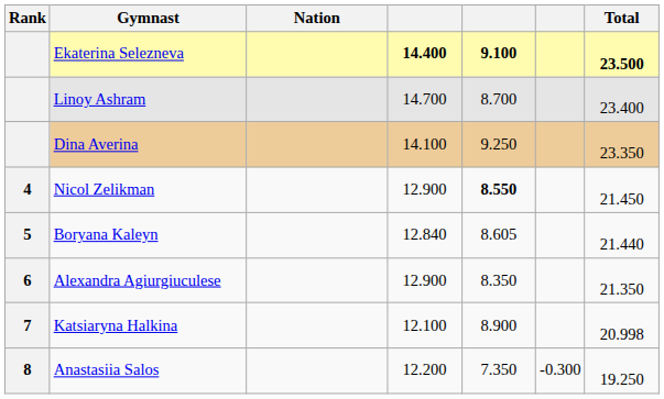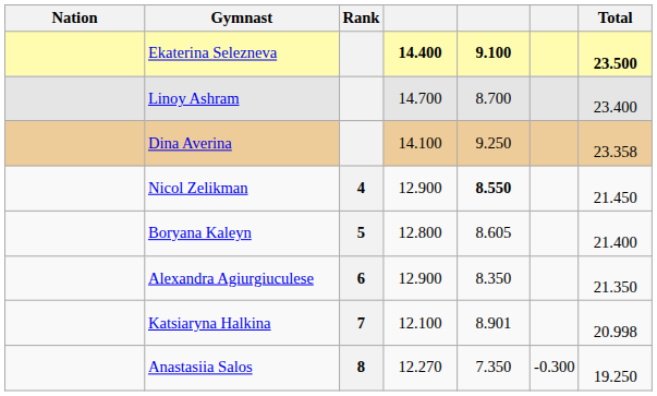 <table class="wikitable sortable" style="text-align:center; font-size:90%">
 <tr>
+<th ! scope="col" style="width:120px;">Nation</th>
+<th ! scope="col" style="width:170px;">Gymnast</th>
 <th scope="col" style="width:20px;">Rank</th>
-<th ! scope="col" style="width:170px;">Gymnast</th>
-<th ! scope="col" style="width:120px;">Nation</th>
 <th ! scope="col" style="width:60px;"></th>
 <th ! scope="col" style="width:60px;"></th>
 <th ! scope="col" style="width:30px;"></th>
 <th ! scope="col" style="width:60px;">Total</th>
 </tr>
 <tr bgcolor=fffcaf>
+<td style="text-align:left;"></td>
+<td align=left><a href='#'>Ekaterina Selezneva</a></td>
 <th scope=row></th>
-<td align=left><a href='#'>Ekaterina Selezneva</a></td>
-<td style="text-align:left;"></td>
 <td><strong>14.400</strong></td>
 <td><strong>9.100</strong></td>
 <td></td>
 <td><br><strong>23.500</strong></td>
 </tr>
 <tr bgcolor=e5e5e5>
+<td style="text-align:left;"></td>
+<td align=left><a href='#'>Linoy Ashram</a></td>
 <th scope=row></th>
-<td align=left><a href='#'>Linoy Ashram</a></td>
-<td style="text-align:left;"></td>
 <td>14.700</td>
 <td>8.700</td>
 <td></td>
 <td><br>23.400</td>
 </tr>
 <tr bgcolor=eecc99>
+<td style="text-align:left;"></td>
+<td align=left><a href='#'>Dina Averina</a></td>
 <th scope=row></th>
-<td align=left><a href='#'>Dina Averina</a></td>
-<td style="text-align:left;"></td>
 <td>14.100</td>
 <td>9.250</td>
 <td></td>
-<td><br>23.350</td>
+<td><br>23.358</td>
 </tr>
 <tr>
+<td style="text-align:left;"></td>
+<td align=left><a href='#'>Nicol Zelikman</a></td>
 <th scope=row>4</th>
-<td align=left><a href='#'>Nicol Zelikman</a></td>
-<td style="text-align:left;"></td>
 <td>12.900</td>
 <td><strong>8.550</strong></td>
 <td></td>
 <td><br>21.450</td>
 </tr>
 <tr>
+<td style="text-align:left;"></td>
+<td align=left><a href='#'>Boryana Kaleyn</a></td>
 <th scope=row>5</th>
-<td align=left><a href='#'>Boryana Kaleyn</a></td>
-<td style="text-align:left;"></td>
-<td>12.840</td>
+<td>12.800</td>
 <td>8.605</td>
 <td></td>
-<td><br>21.440</td>
+<td><br>21.400</td>
 </tr>
 <tr>
+<td style="text-align:left;"></td>
+<td align=left><a href='#'>Alexandra Agiurgiuculese</a></td>
 <th scope=row>6</th>
-<td align=left><a href='#'>Alexandra Agiurgiuculese</a></td>
-<td style="text-align:left;"></td>
 <td>12.900</td>
 <td>8.350</td>
 <td></td>
 <td><br>21.350</td>
 </tr>
 <tr>
+<td style="text-align:left;"></td>
+<td align=left><a href='#'>Katsiaryna Halkina</a></td>
 <th scope=row>7</th>
-<td align=left><a href='#'>Katsiaryna Halkina</a></td>
-<td style="text-align:left;"></td>
 <td>12.100</td>
-<td>8.900</td>
+<td>8.901</td>
 <td></td>
 <td><br>20.998</td>
 </tr>
 <tr>
+<td style="text-align:left;"></td>
+<td align=left><a href='#'>Anastasiia Salos</a></td>
 <th scope=row>8</th>
-<td align=left><a href='#'>Anastasiia Salos</a></td>
-<td style="text-align:left;"></td>
-<td>12.200</td>
+<td>12.270</td>
 <td>7.350</td>
 <td>-0.300</td>
 <td><br>19.250</td>
 </tr>
 </table>
